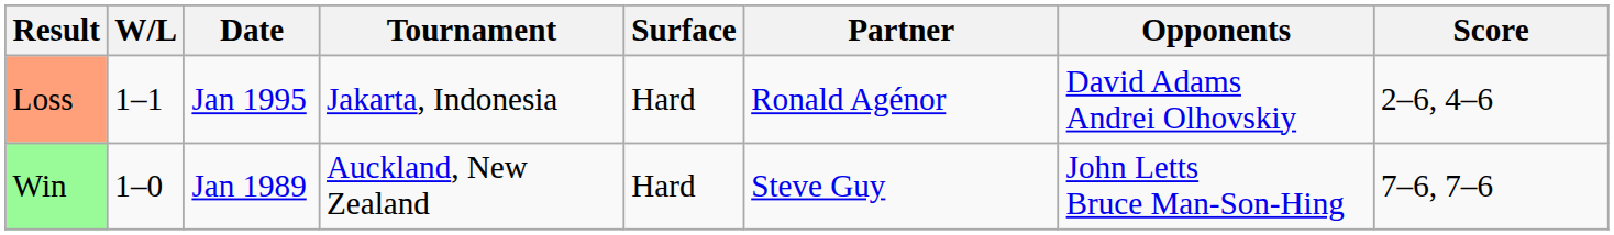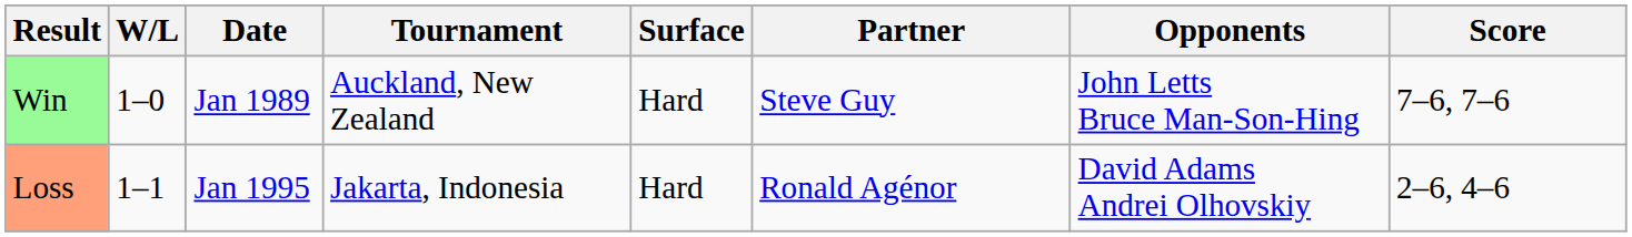 <table class="sortable wikitable">
 <tr>
 <th style="width:40px">Result</th>
 <th style="width:30px" class="unsortable">W/L</th>
 <th style="width:60px">Date</th>
 <th style="width:145px">Tournament</th>
 <th style="width:50px">Surface</th>
 <th style="width:150px">Partner</th>
 <th style="width:150px">Opponents</th>
 <th style="width:110px" class="unsortable">Score</th>
 </tr>
 <tr>
+<td style="background:#98fb98;">Win</td>
+<td>1–0</td>
+<td><a href='#'>Jan 1989</a></td>
+<td><a href='#'>Auckland</a>, New Zealand</td>
+<td>Hard</td>
+<td> <a href='#'>Steve Guy</a></td>
+<td> <a href='#'>John Letts</a> <br>  <a href='#'>Bruce Man-Son-Hing</a></td>
+<td>7–6, 7–6</td>
+</tr>
+<tr>
 <td style="background:#ffa07a;">Loss</td>
 <td>1–1</td>
 <td><a href='#'>Jan 1995</a></td>
 <td><a href='#'>Jakarta</a>, Indonesia</td>
 <td>Hard</td>
 <td> <a href='#'>Ronald Agénor</a></td>
 <td> <a href='#'>David Adams</a> <br>  <a href='#'>Andrei Olhovskiy</a></td>
 <td>2–6, 4–6</td>
 </tr>
-<tr>
-<td style="background:#98fb98;">Win</td>
-<td>1–0</td>
-<td><a href='#'>Jan 1989</a></td>
-<td><a href='#'>Auckland</a>, New Zealand</td>
-<td>Hard</td>
-<td> <a href='#'>Steve Guy</a></td>
-<td> <a href='#'>John Letts</a> <br>  <a href='#'>Bruce Man-Son-Hing</a></td>
-<td>7–6, 7–6</td>
-</tr>
 </table>
